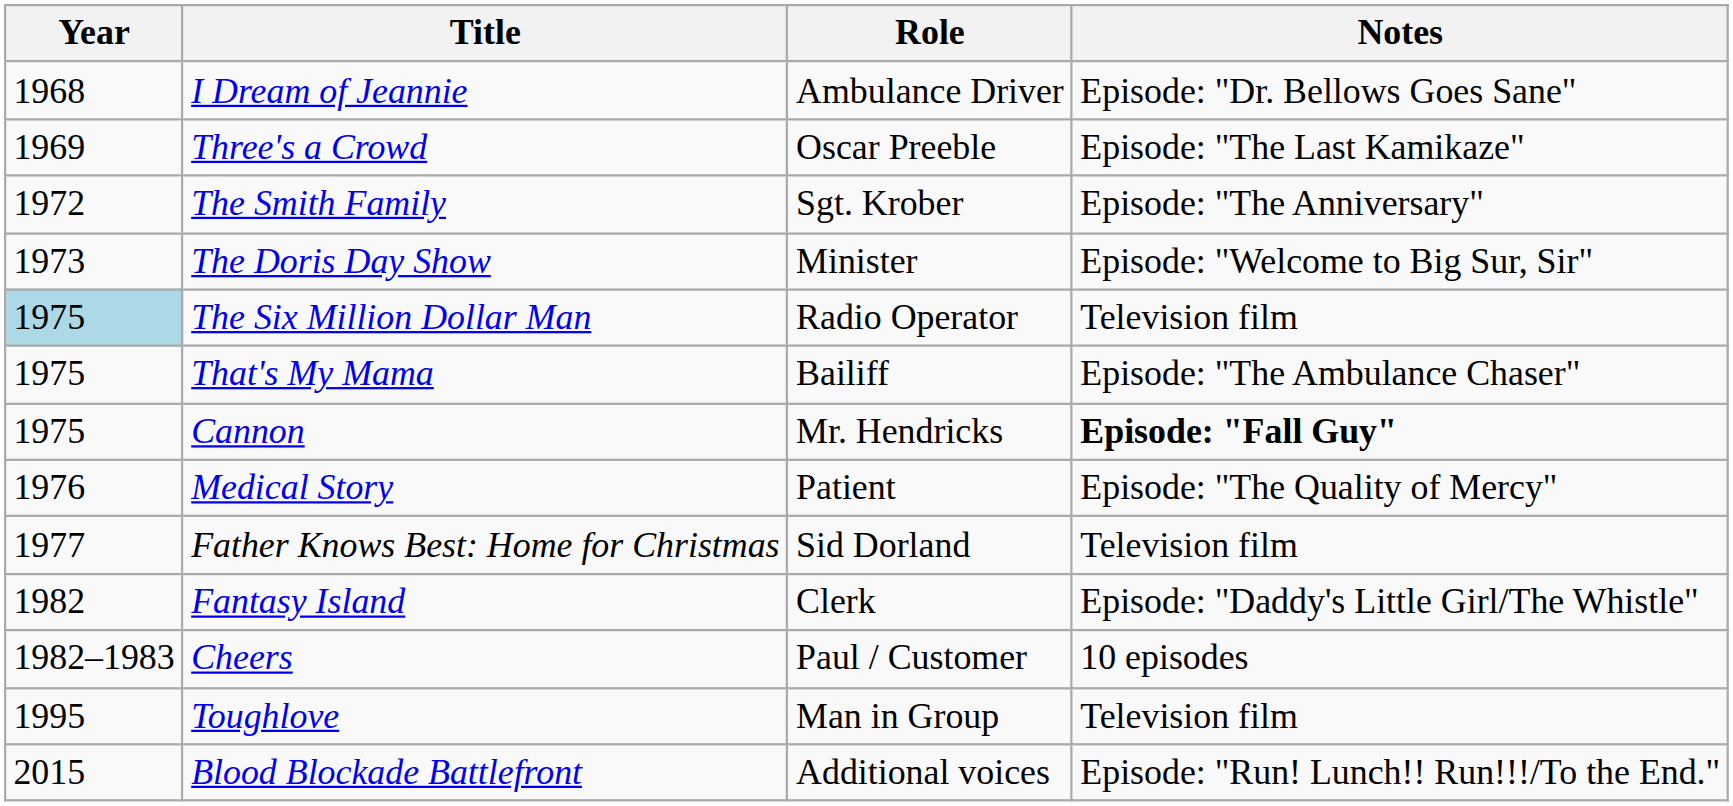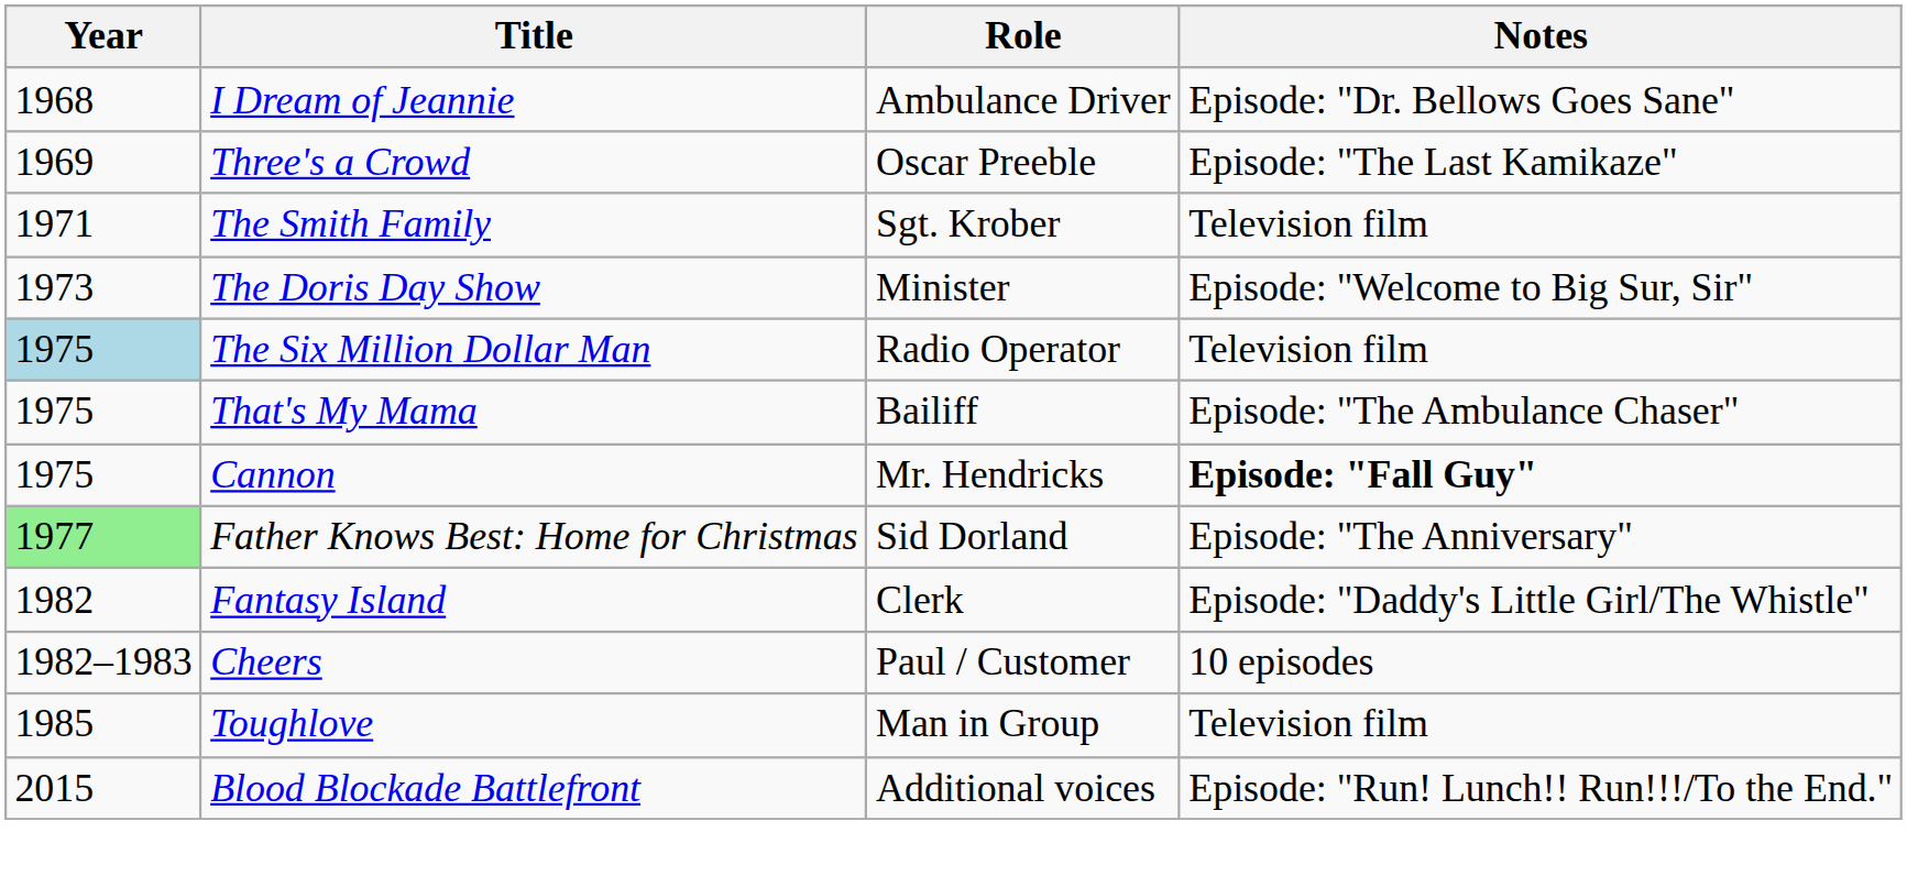 <table class="wikitable sortable">
 <tr>
 <th>Year</th>
 <th>Title</th>
 <th>Role</th>
 <th>Notes</th>
 </tr>
 <tr>
 <td>1968</td>
 <td><em><a href='#'>I Dream of Jeannie</a></em></td>
 <td>Ambulance Driver</td>
 <td>Episode: "Dr. Bellows Goes Sane"</td>
 </tr>
 <tr>
 <td>1969</td>
 <td><em><a href='#'>Three's a Crowd</a></em></td>
 <td>Oscar Preeble</td>
 <td>Episode: "The Last Kamikaze"</td>
 </tr>
 <tr>
-<td>1972</td>
+<td>1971</td>
 <td><a href='#'><em>The Smith Family</em></a></td>
 <td>Sgt. Krober</td>
-<td>Episode: "The Anniversary"</td>
+<td>Television film</td>
 </tr>
 <tr>
 <td>1973</td>
 <td><em><a href='#'>The Doris Day Show</a></em></td>
 <td>Minister</td>
 <td>Episode: "Welcome to Big Sur, Sir"</td>
 </tr>
 <tr>
 <td style="background: lightblue;">1975</td>
 <td><em><a href='#'>The Six Million Dollar Man</a></em></td>
 <td>Radio Operator</td>
 <td>Television film</td>
 </tr>
 <tr>
 <td>1975</td>
 <td><em><a href='#'>That's My Mama</a></em></td>
 <td>Bailiff</td>
 <td>Episode: "The Ambulance Chaser"</td>
 </tr>
 <tr>
 <td>1975</td>
 <td><a href='#'><em>Cannon</em></a></td>
 <td>Mr. Hendricks</td>
 <td><strong>Episode: "Fall Guy"</strong></td>
 </tr>
 <tr>
-<td>1976</td>
-<td><em><a href='#'>Medical Story</a></em></td>
-<td>Patient</td>
-<td>Episode: "The Quality of Mercy"</td>
-</tr>
-<tr>
-<td>1977</td>
+<td style="background: lightgreen;">1977</td>
 <td><em>Father Knows Best: Home for Christmas</em></td>
 <td>Sid Dorland</td>
-<td>Television film</td>
+<td>Episode: "The Anniversary"</td>
 </tr>
 <tr>
 <td>1982</td>
 <td><em><a href='#'>Fantasy Island</a></em></td>
 <td>Clerk</td>
 <td>Episode: "Daddy's Little Girl/The Whistle"</td>
 </tr>
 <tr>
 <td>1982–1983</td>
 <td><em><a href='#'>Cheers</a></em></td>
 <td>Paul / Customer</td>
 <td>10 episodes</td>
 </tr>
 <tr>
-<td>1995</td>
+<td>1985</td>
 <td><em><a href='#'>Toughlove</a></em></td>
 <td>Man in Group</td>
 <td>Television film</td>
 </tr>
 <tr>
 <td>2015</td>
 <td><em><a href='#'>Blood Blockade Battlefront</a></em></td>
 <td>Additional voices</td>
 <td>Episode: "Run! Lunch!! Run!!!/To the End."</td>
 </tr>
 </table>
